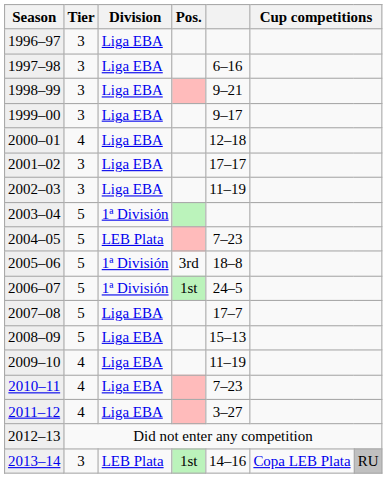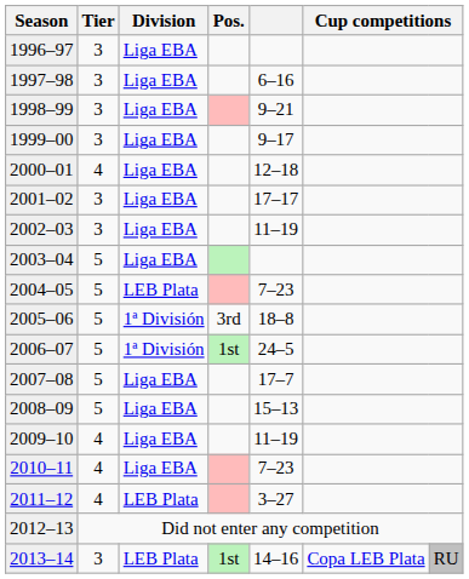 <table class="wikitable" style="font-size:85%; text-align:center">
 <tr>
 <th>Season</th>
 <th>Tier</th>
 <th>Division</th>
 <th>Pos.</th>
 <th></th>
 <th colspan=2>Cup competitions</th>
 </tr>
 <tr>
 <td bgcolor=#efefef>1996–97</td>
 <td>3</td>
 <td align=left><a href='#'>Liga EBA</a></td>
 <td></td>
 <td></td>
 <td colspan=2></td>
 </tr>
 <tr>
 <td bgcolor=#efefef>1997–98</td>
 <td>3</td>
 <td align=left><a href='#'>Liga EBA</a></td>
 <td></td>
 <td>6–16</td>
 <td colspan=2></td>
 </tr>
 <tr>
 <td bgcolor=#efefef>1998–99</td>
 <td>3</td>
 <td align=left><a href='#'>Liga EBA</a></td>
 <td bgcolor=#FFBBBB></td>
 <td>9–21</td>
 <td colspan=2></td>
 </tr>
 <tr>
 <td bgcolor=#efefef>1999–00</td>
 <td>3</td>
 <td align=left><a href='#'>Liga EBA</a></td>
 <td></td>
 <td>9–17</td>
 <td colspan=2></td>
 </tr>
 <tr>
 <td bgcolor=#efefef>2000–01</td>
 <td>4</td>
 <td align=left><a href='#'>Liga EBA</a></td>
 <td></td>
 <td>12–18</td>
 <td colspan=2></td>
 </tr>
 <tr>
 <td bgcolor=#efefef>2001–02</td>
 <td>3</td>
 <td align=left><a href='#'>Liga EBA</a></td>
 <td></td>
 <td>17–17</td>
 <td colspan=2></td>
 </tr>
 <tr>
 <td bgcolor=#efefef>2002–03</td>
 <td>3</td>
 <td align=left><a href='#'>Liga EBA</a></td>
 <td></td>
 <td>11–19</td>
 <td colspan=2></td>
 </tr>
 <tr>
 <td bgcolor=#efefef>2003–04</td>
 <td>5</td>
-<td align=left><a href='#'>1ª División</a></td>
+<td align=left><a href='#'>Liga EBA</a></td>
 <td bgcolor=#BBF3BB></td>
 <td></td>
 <td colspan=2></td>
 </tr>
 <tr>
 <td bgcolor=#efefef>2004–05</td>
 <td>5</td>
 <td align=left><a href='#'>LEB Plata</a></td>
 <td bgcolor=#FFBBBB></td>
 <td>7–23</td>
 <td colspan=2></td>
 </tr>
 <tr>
 <td bgcolor=#efefef>2005–06</td>
 <td>5</td>
 <td align=left><a href='#'>1ª División</a></td>
 <td>3rd</td>
 <td>18–8</td>
 <td colspan=2></td>
 </tr>
 <tr>
 <td bgcolor=#efefef>2006–07</td>
 <td>5</td>
 <td align=left><a href='#'>1ª División</a></td>
 <td bgcolor=#BBF3BB>1st</td>
 <td>24–5</td>
 <td colspan=2></td>
 </tr>
 <tr>
 <td bgcolor=#efefef>2007–08</td>
 <td>5</td>
 <td align=left><a href='#'>Liga EBA</a></td>
 <td></td>
 <td>17–7</td>
 <td colspan=2></td>
 </tr>
 <tr>
 <td bgcolor=#efefef>2008–09</td>
 <td>5</td>
 <td align=left><a href='#'>Liga EBA</a></td>
 <td></td>
 <td>15–13</td>
 <td colspan=2></td>
 </tr>
 <tr>
 <td bgcolor=#efefef>2009–10</td>
 <td>4</td>
 <td align=left><a href='#'>Liga EBA</a></td>
 <td></td>
 <td>11–19</td>
 <td colspan=2></td>
 </tr>
 <tr>
 <td bgcolor=#efefef><a href='#'>2010–11</a></td>
 <td>4</td>
 <td align=left><a href='#'>Liga EBA</a></td>
 <td bgcolor=#FFBBBB></td>
 <td>7–23</td>
 <td colspan=2></td>
 </tr>
 <tr>
 <td bgcolor=#efefef><a href='#'>2011–12</a></td>
 <td>4</td>
-<td align=left><a href='#'>Liga EBA</a></td>
+<td align=left><a href='#'>LEB Plata</a></td>
 <td bgcolor=#FFBBBB></td>
 <td>3–27</td>
 <td colspan=2></td>
 </tr>
 <tr>
 <td bgcolor=#efefef>2012–13</td>
 <td colspan=6>Did not enter any competition</td>
 </tr>
 <tr>
 <td bgcolor=#efefef><a href='#'>2013–14</a></td>
 <td>3</td>
 <td align=left><a href='#'>LEB Plata</a></td>
 <td bgcolor=#BBF3BB>1st</td>
 <td>14–16</td>
 <td align=left><a href='#'>Copa LEB Plata</a></td>
 <td bgcolor=silver>RU</td>
 </tr>
 </table>
